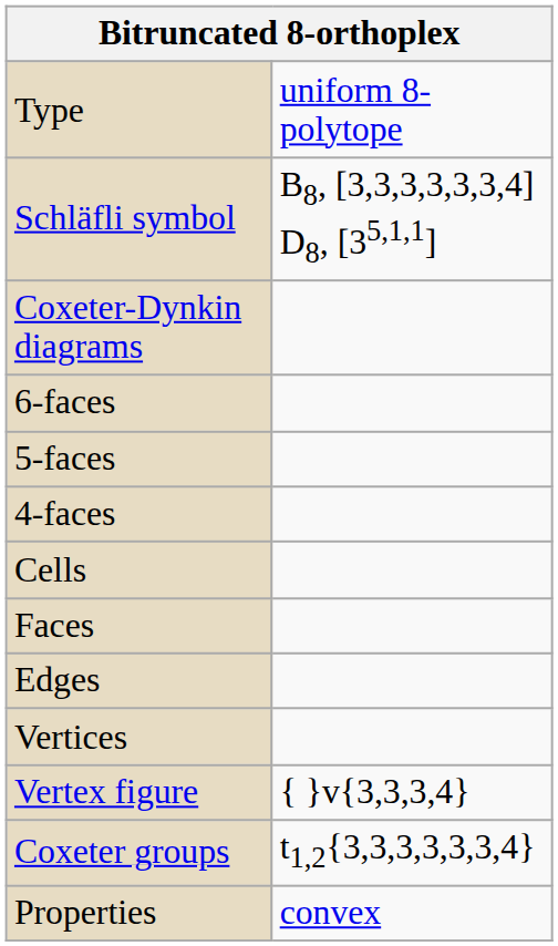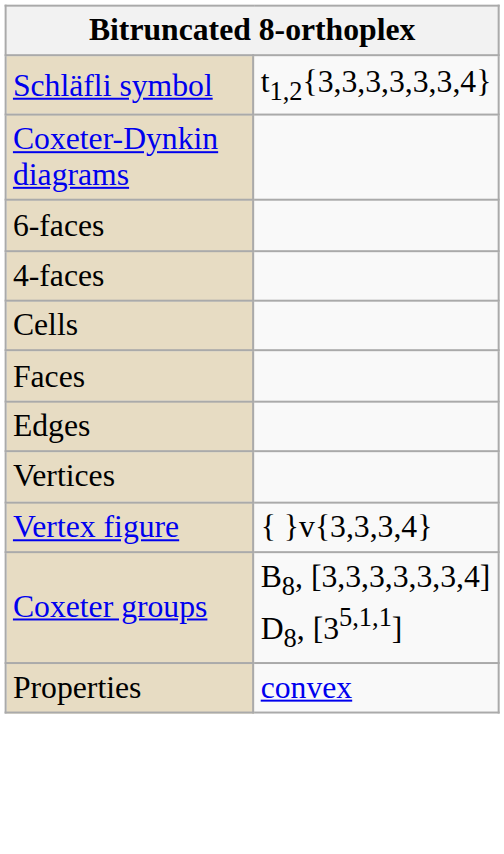 <table class="wikitable" align="right" style="margin-left:10px" width="250">
 <tr>
 <th bgcolor=#e7dcc3 colspan=2>Bitruncated 8-orthoplex</th>
 </tr>
 <tr>
-<td bgcolor=#e7dcc3>Type</td>
-<td><a href='#'>uniform 8-polytope</a></td>
-</tr>
-<tr>
 <td bgcolor=#e7dcc3><a href='#'>Schläfli symbol</a></td>
-<td>B<sub>8</sub>, [3,3,3,3,3,3,4]<br>D<sub>8</sub>, [3<sup>5,1,1</sup>]</td>
+<td>t<sub>1,2</sub>{3,3,3,3,3,3,4}</td>
 </tr>
 <tr>
 <td bgcolor=#e7dcc3><a href='#'>Coxeter-Dynkin diagrams</a></td>
 <td><br><br></td>
 </tr>
 <tr>
 <td bgcolor=#e7dcc3>6-faces</td>
-<td></td>
-</tr>
-<tr>
-<td bgcolor=#e7dcc3>5-faces</td>
 <td></td>
 </tr>
 <tr>
 <td bgcolor=#e7dcc3>4-faces</td>
 <td></td>
 </tr>
 <tr>
 <td bgcolor=#e7dcc3>Cells</td>
 <td></td>
 </tr>
 <tr>
 <td bgcolor=#e7dcc3>Faces</td>
 <td></td>
 </tr>
 <tr>
 <td bgcolor=#e7dcc3>Edges</td>
 <td></td>
 </tr>
 <tr>
 <td bgcolor=#e7dcc3>Vertices</td>
 <td></td>
 </tr>
 <tr>
 <td bgcolor=#e7dcc3><a href='#'>Vertex figure</a></td>
 <td>{ }v{3,3,3,4}</td>
 </tr>
 <tr>
 <td bgcolor=#e7dcc3><a href='#'>Coxeter groups</a></td>
-<td>t<sub>1,2</sub>{3,3,3,3,3,3,4}</td>
+<td>B<sub>8</sub>, [3,3,3,3,3,3,4]<br>D<sub>8</sub>, [3<sup>5,1,1</sup>]</td>
 </tr>
 <tr>
 <td bgcolor=#e7dcc3>Properties</td>
 <td><a href='#'>convex</a></td>
 </tr>
 </table>
